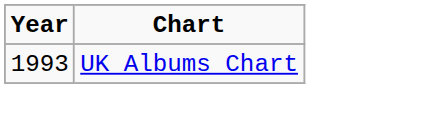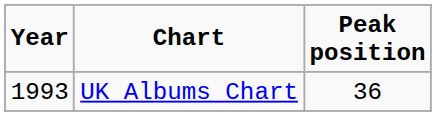 <table class="wikitable">
 <tr>
 <td><strong>Year</strong></td>
 <td style="text-align:center;"><strong>Chart</strong></td>
+<td style="text-align:center;"><strong>Peak<br>position</strong></td>
 </tr>
 <tr>
 <td>1993</td>
 <td><a href='#'>UK Albums Chart</a></td>
+<td style="text-align:center;">36</td>
 </tr>
 </table>
